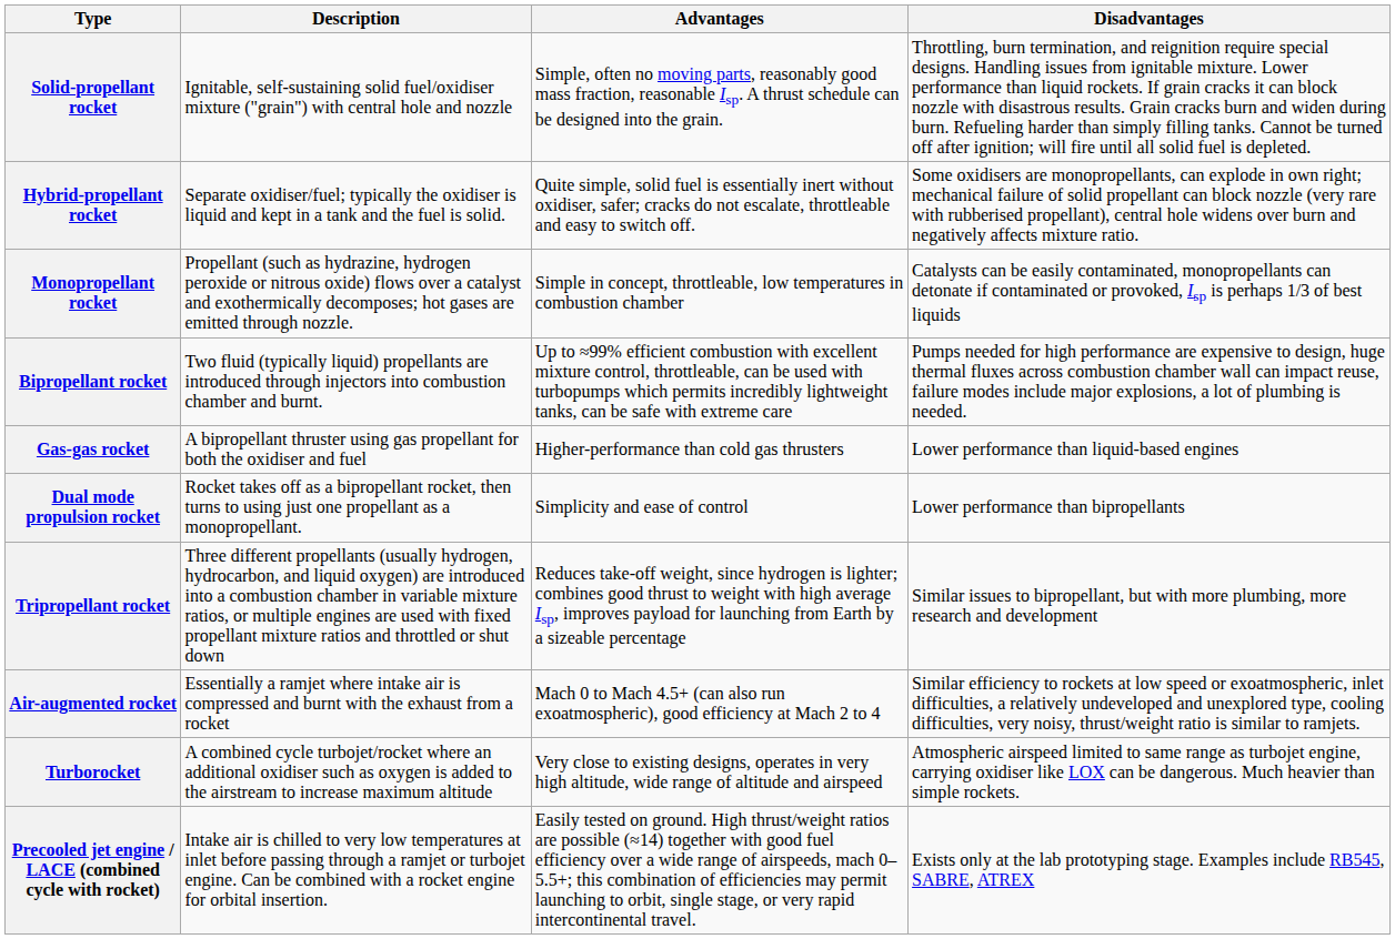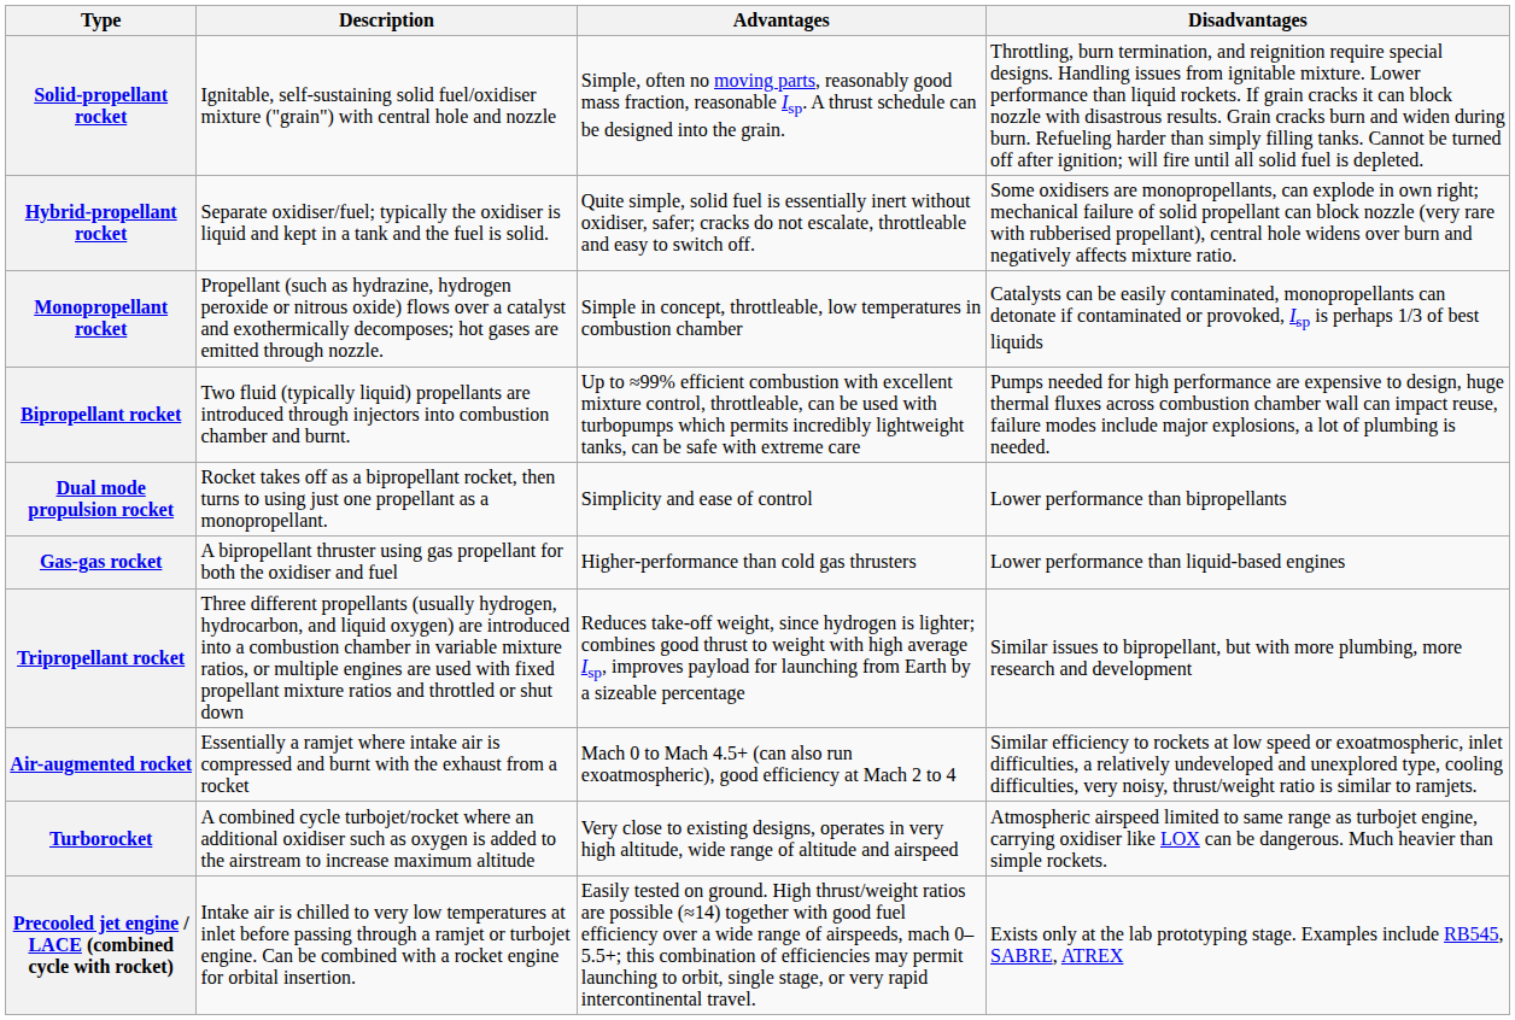 <table class="wikitable">
 <tr>
 <th>Type</th>
 <th>Description</th>
 <th>Advantages</th>
 <th>Disadvantages</th>
 </tr>
 <tr>
 <th><a href='#'>Solid-propellant rocket</a></th>
 <td>Ignitable, self-sustaining solid fuel/oxidiser mixture ("grain") with central hole and nozzle</td>
 <td>Simple, often no <a href='#'>moving parts</a>, reasonably good mass fraction, reasonable <a href='#'><em>I</em><sub>sp</sub></a>. A thrust schedule can be designed into the grain.</td>
 <td>Throttling, burn termination, and reignition require special designs. Handling issues from ignitable mixture. Lower performance than liquid rockets. If grain cracks it can block nozzle with disastrous results. Grain cracks burn and widen during burn. Refueling harder than simply filling tanks. Cannot be turned off after ignition; will fire until all solid fuel is depleted.</td>
 </tr>
 <tr>
 <th><a href='#'>Hybrid-propellant rocket</a></th>
 <td>Separate oxidiser/fuel; typically the oxidiser is liquid and kept in a tank and the fuel is solid.</td>
 <td>Quite simple, solid fuel is essentially inert without oxidiser, safer; cracks do not escalate, throttleable and easy to switch off.</td>
 <td>Some oxidisers are monopropellants, can explode in own right; mechanical failure of solid propellant can block nozzle (very rare with rubberised propellant), central hole widens over burn and negatively affects mixture ratio.</td>
 </tr>
 <tr>
 <th><a href='#'>Monopropellant rocket</a></th>
 <td>Propellant (such as hydrazine, hydrogen peroxide or nitrous oxide) flows over a catalyst and exothermically decomposes; hot gases are emitted through nozzle.</td>
 <td>Simple in concept, throttleable, low temperatures in combustion chamber</td>
 <td>Catalysts can be easily contaminated, monopropellants can detonate if contaminated or provoked, <a href='#'><em>I</em><sub>sp</sub></a> is perhaps 1/3 of best liquids</td>
 </tr>
 <tr>
 <th><a href='#'>Bipropellant rocket</a></th>
 <td>Two fluid (typically liquid) propellants are introduced through injectors into combustion chamber and burnt.</td>
 <td>Up to ≈99% efficient combustion with excellent mixture control, throttleable, can be used with turbopumps which permits incredibly lightweight tanks, can be safe with extreme care</td>
 <td>Pumps needed for high performance are expensive to design, huge thermal fluxes across combustion chamber wall can impact reuse, failure modes include major explosions, a lot of plumbing is needed.</td>
 </tr>
 <tr>
+<th><a href='#'>Dual mode propulsion rocket</a></th>
+<td>Rocket takes off as a bipropellant rocket, then turns to using just one propellant as a monopropellant.</td>
+<td>Simplicity and ease of control</td>
+<td>Lower performance than bipropellants</td>
+</tr>
+<tr>
 <th><a href='#'>Gas-gas rocket</a></th>
 <td>A bipropellant thruster using gas propellant for both the oxidiser and fuel</td>
 <td>Higher-performance than cold gas thrusters</td>
 <td>Lower performance than liquid-based engines</td>
-</tr>
-<tr>
-<th><a href='#'>Dual mode propulsion rocket</a></th>
-<td>Rocket takes off as a bipropellant rocket, then turns to using just one propellant as a monopropellant.</td>
-<td>Simplicity and ease of control</td>
-<td>Lower performance than bipropellants</td>
 </tr>
 <tr>
 <th><a href='#'>Tripropellant rocket</a></th>
 <td>Three different propellants (usually hydrogen, hydrocarbon, and liquid oxygen) are introduced into a combustion chamber in variable mixture ratios, or multiple engines are used with fixed propellant mixture ratios and throttled or shut down</td>
 <td>Reduces take-off weight, since hydrogen is lighter; combines good thrust to weight with high average <a href='#'><em>I</em><sub>sp</sub></a>, improves payload for launching from Earth by a sizeable percentage</td>
 <td>Similar issues to bipropellant, but with more plumbing, more research and development</td>
 </tr>
 <tr>
 <th><a href='#'>Air-augmented rocket</a></th>
 <td>Essentially a ramjet where intake air is compressed and burnt with the exhaust from a rocket</td>
 <td>Mach 0 to Mach 4.5+ (can also run exoatmospheric), good efficiency at Mach 2 to 4</td>
 <td>Similar efficiency to rockets at low speed or exoatmospheric, inlet difficulties, a relatively undeveloped and unexplored type, cooling difficulties, very noisy, thrust/weight ratio is similar to ramjets.</td>
 </tr>
 <tr>
 <th><a href='#'>Turborocket</a></th>
 <td>A combined cycle turbojet/rocket where an additional oxidiser such as oxygen is added to the airstream to increase maximum altitude</td>
 <td>Very close to existing designs, operates in very high altitude, wide range of altitude and airspeed</td>
 <td>Atmospheric airspeed limited to same range as turbojet engine, carrying oxidiser like <a href='#'>LOX</a> can be dangerous. Much heavier than simple rockets.</td>
 </tr>
 <tr>
 <th><a href='#'>Precooled jet engine</a> / <a href='#'>LACE</a> (combined cycle with rocket)</th>
 <td>Intake air is chilled to very low temperatures at inlet before passing through a ramjet or turbojet engine. Can be combined with a rocket engine for orbital insertion.</td>
 <td>Easily tested on ground. High thrust/weight ratios are possible (≈14) together with good fuel efficiency over a wide range of airspeeds, mach 0–5.5+; this combination of efficiencies may permit launching to orbit, single stage, or very rapid intercontinental travel.</td>
 <td>Exists only at the lab prototyping stage. Examples include <a href='#'>RB545</a>, <a href='#'>SABRE</a>, <a href='#'>ATREX</a></td>
 </tr>
 </table>
